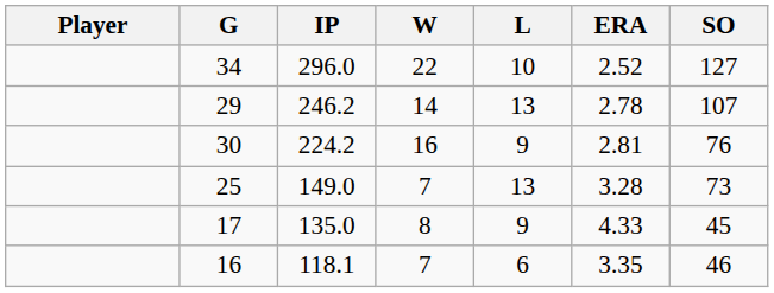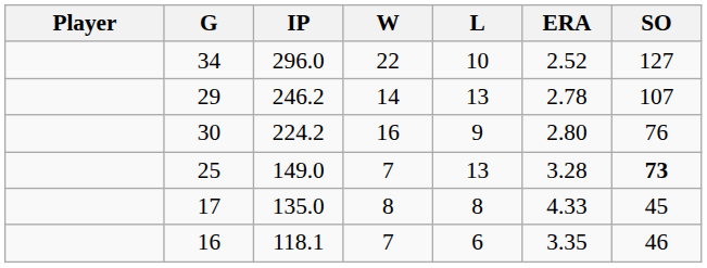 <table class="wikitable sortable">
 <tr>
 <th bgcolor="#DDDDFF" width="16%">Player</th>
 <th bgcolor="#DDDDFF" width="9%">G</th>
 <th bgcolor="#DDDDFF" width="9%">IP</th>
 <th bgcolor="#DDDDFF" width="9%">W</th>
 <th bgcolor="#DDDDFF" width="9%">L</th>
 <th bgcolor="#DDDDFF" width="9%">ERA</th>
 <th bgcolor="#DDDDFF" width="9%">SO</th>
 </tr>
 <tr align="center">
 <td></td>
 <td>34</td>
 <td>296.0</td>
 <td>22</td>
 <td>10</td>
 <td>2.52</td>
 <td>127</td>
 </tr>
 <tr align="center">
 <td></td>
 <td>29</td>
 <td>246.2</td>
 <td>14</td>
 <td>13</td>
 <td>2.78</td>
 <td>107</td>
 </tr>
 <tr align="center">
 <td></td>
 <td>30</td>
 <td>224.2</td>
 <td>16</td>
 <td>9</td>
-<td>2.81</td>
+<td>2.80</td>
 <td>76</td>
 </tr>
 <tr align="center">
 <td></td>
 <td>25</td>
 <td>149.0</td>
 <td>7</td>
 <td>13</td>
 <td>3.28</td>
-<td>73</td>
+<td><strong>73</strong></td>
 </tr>
 <tr align="center">
 <td></td>
 <td>17</td>
 <td>135.0</td>
 <td>8</td>
-<td>9</td>
+<td>8</td>
 <td>4.33</td>
 <td>45</td>
 </tr>
 <tr align="center">
 <td></td>
 <td>16</td>
 <td>118.1</td>
 <td>7</td>
 <td>6</td>
 <td>3.35</td>
 <td>46</td>
 </tr>
 </table>
